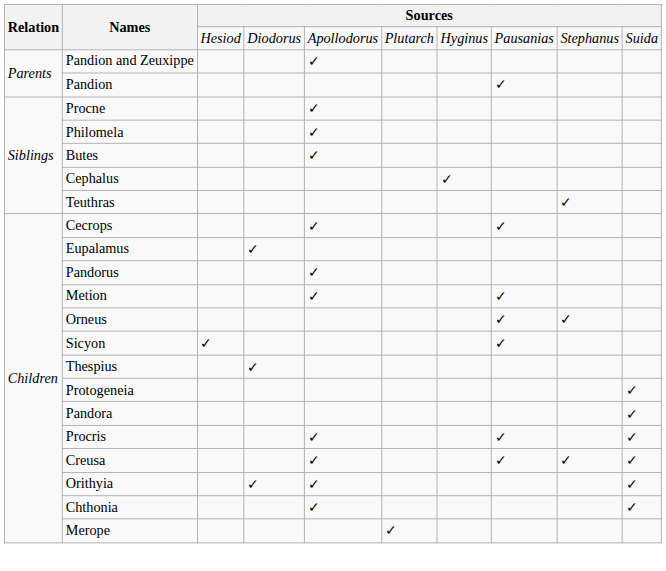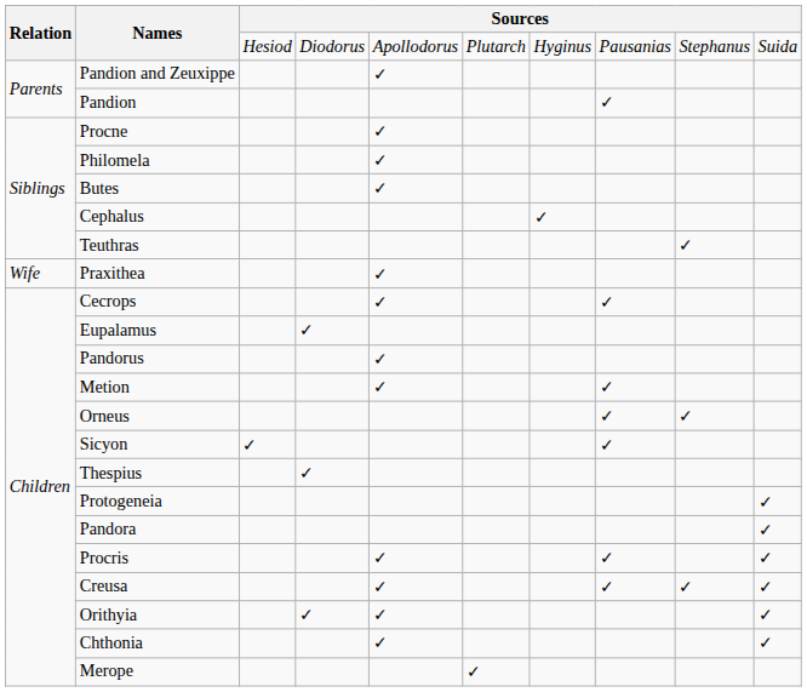 <table class="wikitable">
 <tr>
 <th rowspan="2"><strong>Relation</strong></th>
 <th rowspan="2">Names</th>
 <th colspan="8">Sources</th>
 </tr>
 <tr>
 <td><em>Hesiod</em></td>
 <td><em>Diodorus</em></td>
 <td><em>Apollodorus</em></td>
 <td><em>Plutarch</em></td>
 <td><em>Hyginus</em></td>
 <td><em>Pausanias</em></td>
 <td><em>Stephanus</em></td>
 <td><em>Suida</em></td>
 </tr>
 <tr>
 <td rowspan="2"><em>Parents</em></td>
 <td>Pandion and Zeuxippe</td>
 <td></td>
 <td></td>
 <td>✓</td>
 <td></td>
 <td></td>
 <td></td>
 <td></td>
 <td></td>
 </tr>
 <tr>
 <td>Pandion</td>
 <td></td>
 <td></td>
 <td></td>
 <td></td>
 <td></td>
 <td>✓</td>
 <td></td>
 <td></td>
 </tr>
 <tr>
 <td rowspan="5"><em>Siblings</em></td>
 <td>Procne</td>
 <td></td>
 <td></td>
 <td>✓</td>
 <td></td>
 <td></td>
 <td></td>
 <td></td>
 <td></td>
 </tr>
 <tr>
 <td>Philomela</td>
 <td></td>
 <td></td>
 <td>✓</td>
 <td></td>
 <td></td>
 <td></td>
 <td></td>
 <td></td>
 </tr>
 <tr>
 <td>Butes</td>
 <td></td>
 <td></td>
 <td>✓</td>
 <td></td>
 <td></td>
 <td></td>
 <td></td>
 <td></td>
 </tr>
 <tr>
 <td>Cephalus</td>
 <td></td>
 <td></td>
 <td></td>
 <td></td>
 <td>✓</td>
 <td></td>
 <td></td>
 <td></td>
 </tr>
 <tr>
 <td>Teuthras</td>
 <td></td>
 <td></td>
 <td></td>
 <td></td>
 <td></td>
 <td></td>
 <td>✓</td>
+<td></td>
+</tr>
+<tr>
+<td><em>Wife</em></td>
+<td>Praxithea</td>
+<td></td>
+<td></td>
+<td>✓</td>
+<td></td>
+<td></td>
+<td></td>
+<td></td>
 <td></td>
 </tr>
 <tr>
 <td rowspan="14"><em>Children</em></td>
 <td>Cecrops</td>
 <td></td>
 <td></td>
 <td>✓</td>
 <td></td>
 <td></td>
 <td>✓</td>
 <td></td>
 <td></td>
 </tr>
 <tr>
 <td>Eupalamus</td>
 <td></td>
 <td>✓</td>
 <td></td>
 <td></td>
 <td></td>
 <td></td>
 <td></td>
 <td></td>
 </tr>
 <tr>
 <td>Pandorus</td>
 <td></td>
 <td></td>
 <td>✓</td>
 <td></td>
 <td></td>
 <td></td>
 <td></td>
 <td></td>
 </tr>
 <tr>
 <td>Metion</td>
 <td></td>
 <td></td>
 <td>✓</td>
 <td></td>
 <td></td>
 <td>✓</td>
 <td></td>
 <td></td>
 </tr>
 <tr>
 <td>Orneus</td>
 <td></td>
 <td></td>
 <td></td>
 <td></td>
 <td></td>
 <td>✓</td>
 <td>✓</td>
 <td></td>
 </tr>
 <tr>
 <td>Sicyon</td>
 <td>✓</td>
 <td></td>
 <td></td>
 <td></td>
 <td></td>
 <td>✓</td>
 <td></td>
 <td></td>
 </tr>
 <tr>
 <td>Thespius</td>
 <td></td>
 <td>✓</td>
 <td></td>
 <td></td>
 <td></td>
 <td></td>
 <td></td>
 <td></td>
 </tr>
 <tr>
 <td>Protogeneia</td>
 <td></td>
 <td></td>
 <td></td>
 <td></td>
 <td></td>
 <td></td>
 <td></td>
 <td>✓</td>
 </tr>
 <tr>
 <td>Pandora</td>
 <td></td>
 <td></td>
 <td></td>
 <td></td>
 <td></td>
 <td></td>
 <td></td>
 <td>✓</td>
 </tr>
 <tr>
 <td>Procris</td>
 <td></td>
 <td></td>
 <td>✓</td>
 <td></td>
 <td></td>
 <td>✓</td>
 <td></td>
 <td>✓</td>
 </tr>
 <tr>
 <td>Creusa</td>
 <td></td>
 <td></td>
 <td>✓</td>
 <td></td>
 <td></td>
 <td>✓</td>
 <td>✓</td>
 <td>✓</td>
 </tr>
 <tr>
 <td>Orithyia</td>
 <td></td>
 <td>✓</td>
 <td>✓</td>
 <td></td>
 <td></td>
 <td></td>
 <td></td>
 <td>✓</td>
 </tr>
 <tr>
 <td>Chthonia</td>
 <td></td>
 <td></td>
 <td>✓</td>
 <td></td>
 <td></td>
 <td></td>
 <td></td>
 <td>✓</td>
 </tr>
 <tr>
 <td>Merope</td>
 <td></td>
 <td></td>
 <td></td>
 <td>✓</td>
 <td></td>
 <td></td>
 <td></td>
 <td></td>
 </tr>
 </table>
